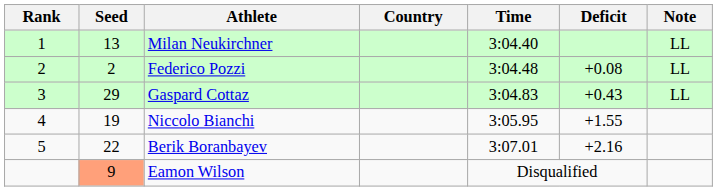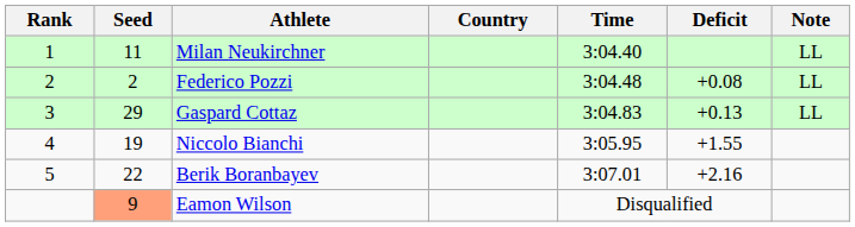 <table class="wikitable sortable" style="text-align:center" width=55%>
 <tr>
 <th>Rank</th>
 <th>Seed</th>
 <th>Athlete</th>
 <th>Country</th>
 <th>Time</th>
 <th>Deficit</th>
 <th>Note</th>
 </tr>
 <tr bgcolor=ccffcc>
 <td>1</td>
-<td>13</td>
+<td>11</td>
 <td align=left><a href='#'>Milan Neukirchner</a></td>
 <td align=left></td>
 <td>3:04.40</td>
 <td></td>
 <td>LL</td>
 </tr>
 <tr bgcolor=ccffcc>
 <td>2</td>
 <td>2</td>
 <td align=left><a href='#'>Federico Pozzi</a></td>
 <td align=left></td>
 <td>3:04.48</td>
 <td>+0.08</td>
 <td>LL</td>
 </tr>
 <tr bgcolor=ccffcc>
 <td>3</td>
 <td>29</td>
 <td align=left><a href='#'>Gaspard Cottaz</a></td>
 <td align=left></td>
 <td>3:04.83</td>
-<td>+0.43</td>
+<td>+0.13</td>
 <td>LL</td>
 </tr>
 <tr>
 <td>4</td>
 <td>19</td>
 <td align=left><a href='#'>Niccolo Bianchi</a></td>
 <td align=left></td>
 <td>3:05.95</td>
 <td>+1.55</td>
 <td></td>
 </tr>
 <tr>
 <td>5</td>
 <td>22</td>
 <td align=left><a href='#'>Berik Boranbayev</a></td>
 <td align=left></td>
 <td>3:07.01</td>
 <td>+2.16</td>
 <td></td>
 </tr>
 <tr>
 <td></td>
 <td style="background: lightsalmon;">9</td>
 <td align=left><a href='#'>Eamon Wilson</a></td>
 <td align=left></td>
 <td colspan=2>Disqualified</td>
 </tr>
 </table>
